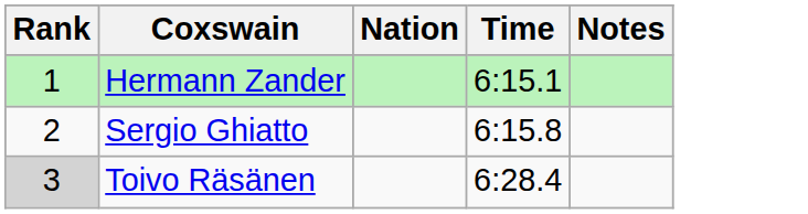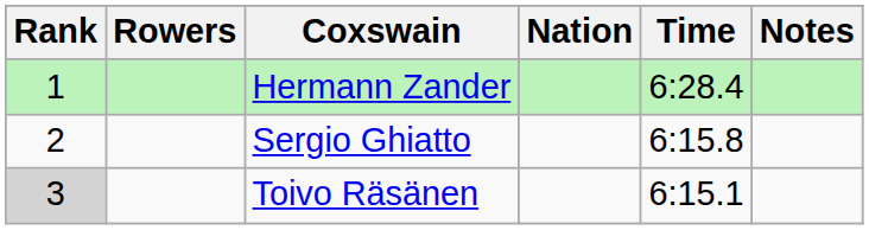 <table class="wikitable sortable" style="text-align:center">
 <tr>
 <th>Rank</th>
+<th>Rowers</th>
 <th>Coxswain</th>
 <th>Nation</th>
 <th>Time</th>
 <th>Notes</th>
 </tr>
 <tr bgcolor=bbf3bb>
 <td>1</td>
+<td></td>
 <td align=left><a href='#'>Hermann Zander</a></td>
 <td align=left></td>
-<td>6:15.1</td>
+<td>6:28.4</td>
 <td></td>
 </tr>
 <tr>
 <td>2</td>
+<td></td>
 <td align=left><a href='#'>Sergio Ghiatto</a></td>
 <td align=left></td>
 <td>6:15.8</td>
 <td></td>
 </tr>
 <tr>
 <td style="background: lightgrey;">3</td>
+<td></td>
 <td align=left><a href='#'>Toivo Räsänen</a></td>
 <td align=left></td>
-<td>6:28.4</td>
+<td>6:15.1</td>
 <td></td>
 </tr>
 </table>
